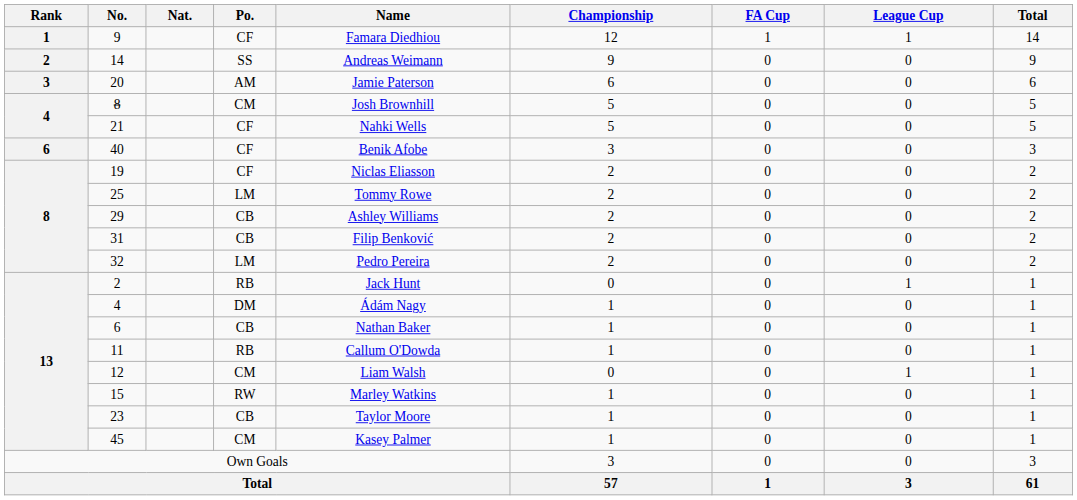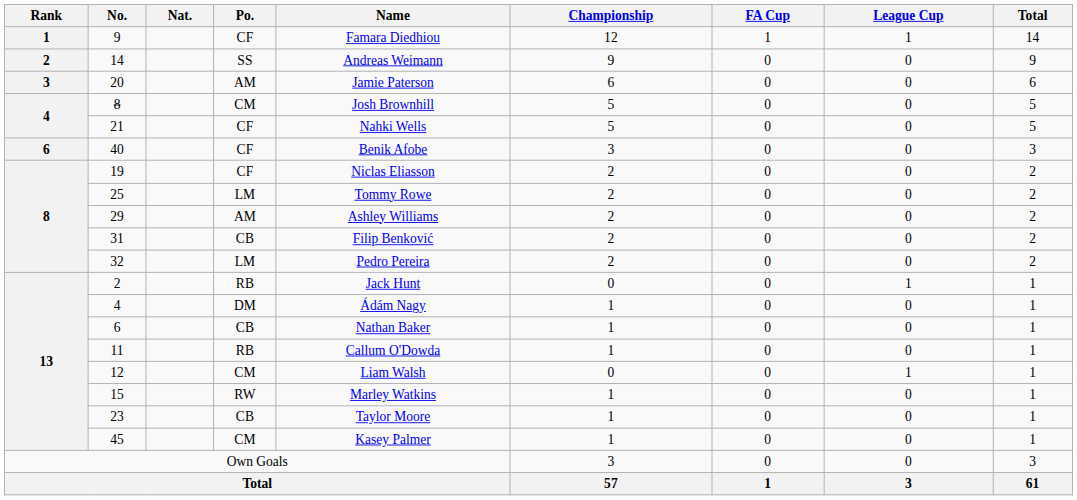 <table class="wikitable" style="text-align:center; font-size:95%; width:95%;">
 <tr>
 <th>Rank</th>
 <th>No.</th>
 <th>Nat.</th>
 <th>Po.</th>
 <th>Name</th>
 <th><a href='#'>Championship</a></th>
 <th><a href='#'>FA Cup</a></th>
 <th><a href='#'>League Cup</a></th>
 <th>Total</th>
 </tr>
 <tr>
 <th rowspan=1>1</th>
 <td>9</td>
 <td></td>
 <td>CF</td>
 <td><a href='#'>Famara Diedhiou</a></td>
 <td>12</td>
 <td>1</td>
 <td>1</td>
 <td>14</td>
 </tr>
 <tr>
 <th rowspan=1>2</th>
 <td>14</td>
 <td></td>
 <td>SS</td>
 <td><a href='#'>Andreas Weimann</a></td>
 <td>9</td>
 <td>0</td>
 <td>0</td>
 <td>9</td>
 </tr>
 <tr>
 <th rowspan=1>3</th>
 <td>20</td>
 <td></td>
 <td>AM</td>
 <td><a href='#'>Jamie Paterson</a></td>
 <td>6</td>
 <td>0</td>
 <td>0</td>
 <td>6</td>
 </tr>
 <tr>
 <th rowspan=2>4</th>
 <td><s>8</s></td>
 <td></td>
 <td>CM</td>
 <td><a href='#'>Josh Brownhill</a></td>
 <td>5</td>
 <td>0</td>
 <td>0</td>
 <td>5</td>
 </tr>
 <tr>
 <td>21</td>
 <td></td>
 <td>CF</td>
 <td><a href='#'>Nahki Wells</a></td>
 <td>5</td>
 <td>0</td>
 <td>0</td>
 <td>5</td>
 </tr>
 <tr>
 <th rowspan=1>6</th>
 <td>40</td>
 <td></td>
 <td>CF</td>
 <td><a href='#'>Benik Afobe</a></td>
 <td>3</td>
 <td>0</td>
 <td>0</td>
 <td>3</td>
 </tr>
 <tr>
 <th rowspan=5>8</th>
 <td>19</td>
 <td></td>
 <td>CF</td>
 <td><a href='#'>Niclas Eliasson</a></td>
 <td>2</td>
 <td>0</td>
 <td>0</td>
 <td>2</td>
 </tr>
 <tr>
 <td>25</td>
 <td></td>
 <td>LM</td>
 <td><a href='#'>Tommy Rowe</a></td>
 <td>2</td>
 <td>0</td>
 <td>0</td>
 <td>2</td>
 </tr>
 <tr>
 <td>29</td>
 <td></td>
-<td>CB</td>
+<td>AM</td>
 <td><a href='#'>Ashley Williams</a></td>
 <td>2</td>
 <td>0</td>
 <td>0</td>
 <td>2</td>
 </tr>
 <tr>
 <td>31</td>
 <td></td>
 <td>CB</td>
 <td><a href='#'>Filip Benković</a></td>
 <td>2</td>
 <td>0</td>
 <td>0</td>
 <td>2</td>
 </tr>
 <tr>
 <td>32</td>
 <td></td>
 <td>LM</td>
 <td><a href='#'>Pedro Pereira</a></td>
 <td>2</td>
 <td>0</td>
 <td>0</td>
 <td>2</td>
 </tr>
 <tr>
 <th rowspan=8>13</th>
 <td>2</td>
 <td></td>
 <td>RB</td>
 <td><a href='#'>Jack Hunt</a></td>
 <td>0</td>
 <td>0</td>
 <td>1</td>
 <td>1</td>
 </tr>
 <tr>
 <td>4</td>
 <td></td>
 <td>DM</td>
 <td><a href='#'>Ádám Nagy</a></td>
 <td>1</td>
 <td>0</td>
 <td>0</td>
 <td>1</td>
 </tr>
 <tr>
 <td>6</td>
 <td></td>
 <td>CB</td>
 <td><a href='#'>Nathan Baker</a></td>
 <td>1</td>
 <td>0</td>
 <td>0</td>
 <td>1</td>
 </tr>
 <tr>
 <td>11</td>
 <td></td>
 <td>RB</td>
 <td><a href='#'>Callum O'Dowda</a></td>
 <td>1</td>
 <td>0</td>
 <td>0</td>
 <td>1</td>
 </tr>
 <tr>
 <td>12</td>
 <td></td>
 <td>CM</td>
 <td><a href='#'>Liam Walsh</a></td>
 <td>0</td>
 <td>0</td>
 <td>1</td>
 <td>1</td>
 </tr>
 <tr>
 <td>15</td>
 <td></td>
 <td>RW</td>
 <td><a href='#'>Marley Watkins</a></td>
 <td>1</td>
 <td>0</td>
 <td>0</td>
 <td>1</td>
 </tr>
 <tr>
 <td>23</td>
 <td></td>
 <td>CB</td>
 <td><a href='#'>Taylor Moore</a></td>
 <td>1</td>
 <td>0</td>
 <td>0</td>
 <td>1</td>
 </tr>
 <tr>
 <td>45</td>
 <td></td>
 <td>CM</td>
 <td><a href='#'>Kasey Palmer</a></td>
 <td>1</td>
 <td>0</td>
 <td>0</td>
 <td>1</td>
 </tr>
 <tr>
 <td colspan=5>Own Goals</td>
 <td>3</td>
 <td>0</td>
 <td>0</td>
 <td>3</td>
 </tr>
 <tr>
 <th colspan=5>Total</th>
 <th>57</th>
 <th>1</th>
 <th>3</th>
 <th>61</th>
 </tr>
 </table>
